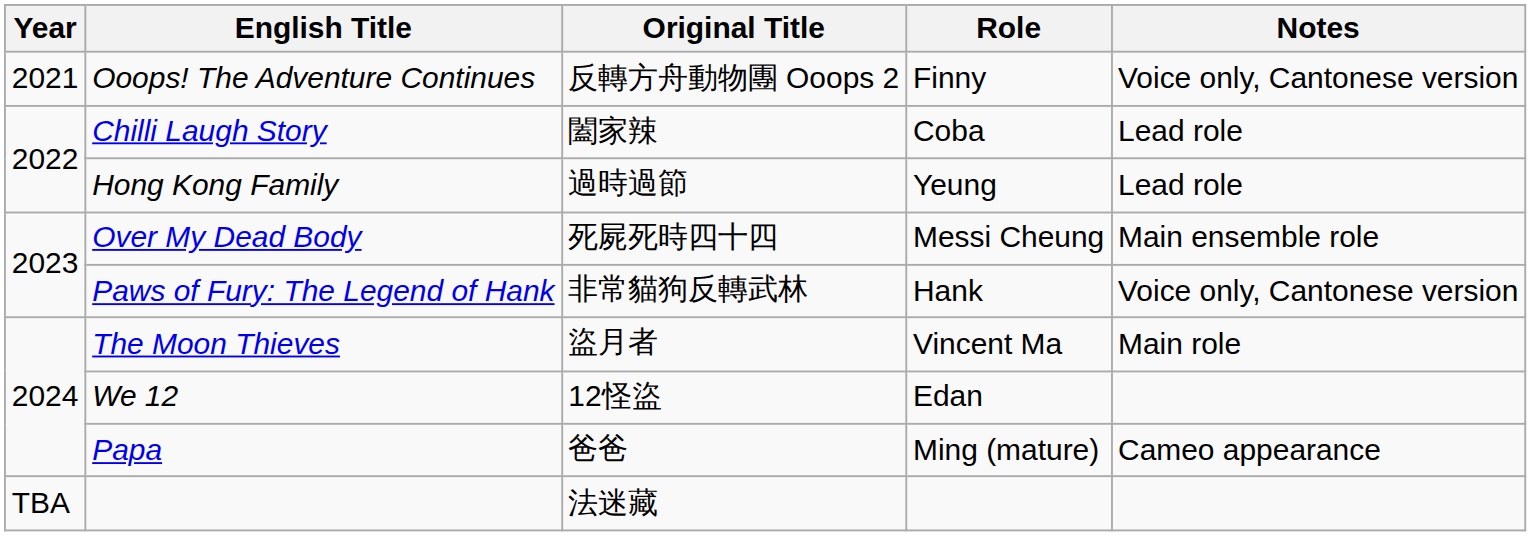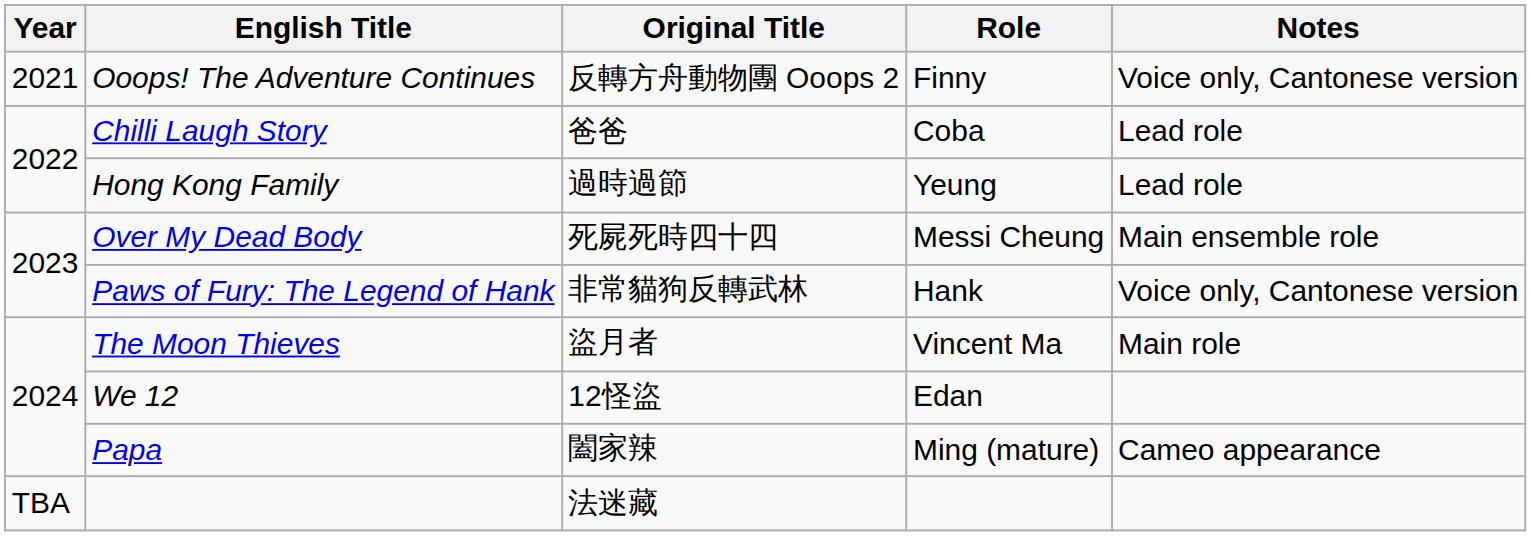 <table class="wikitable sortable plainrowheaders">
 <tr>
 <th>Year</th>
 <th>English Title</th>
 <th>Original Title</th>
 <th>Role</th>
 <th>Notes</th>
 </tr>
 <tr>
 <td>2021</td>
 <td><em>Ooops! The Adventure Continues</em></td>
 <td>反轉方舟動物團 Ooops 2</td>
 <td>Finny</td>
 <td>Voice only, Cantonese version</td>
 </tr>
 <tr>
 <td rowspan="2">2022</td>
 <td><em><a href='#'>Chilli Laugh Story</a></em></td>
-<td>闔家辣</td>
+<td>爸爸</td>
 <td>Coba</td>
 <td>Lead role</td>
 </tr>
 <tr>
 <td><em>Hong Kong Family</em></td>
 <td>過時過節</td>
 <td>Yeung</td>
 <td>Lead role</td>
 </tr>
 <tr>
 <td rowspan="2">2023</td>
 <td><em><a href='#'>Over My Dead Body</a></em></td>
 <td>死屍死時四十四</td>
 <td>Messi Cheung</td>
 <td>Main ensemble role</td>
 </tr>
 <tr>
 <td><em><a href='#'>Paws of Fury: The Legend of Hank</a></em></td>
 <td>非常貓狗反轉武林</td>
 <td>Hank</td>
 <td>Voice only, Cantonese version</td>
 </tr>
 <tr>
 <td rowspan="3">2024</td>
 <td><em><a href='#'>The Moon Thieves</a></em></td>
 <td>盜月者</td>
 <td>Vincent Ma</td>
 <td>Main role</td>
 </tr>
 <tr>
 <td><em>We 12</em></td>
 <td>12怪盜</td>
 <td>Edan</td>
 <td></td>
 </tr>
 <tr>
 <td><em><a href='#'>Papa</a></em></td>
-<td>爸爸</td>
+<td>闔家辣</td>
 <td>Ming (mature)</td>
 <td>Cameo appearance</td>
 </tr>
 <tr>
 <td>TBA</td>
 <td></td>
 <td>法迷藏</td>
 <td></td>
 <td></td>
 </tr>
 </table>
